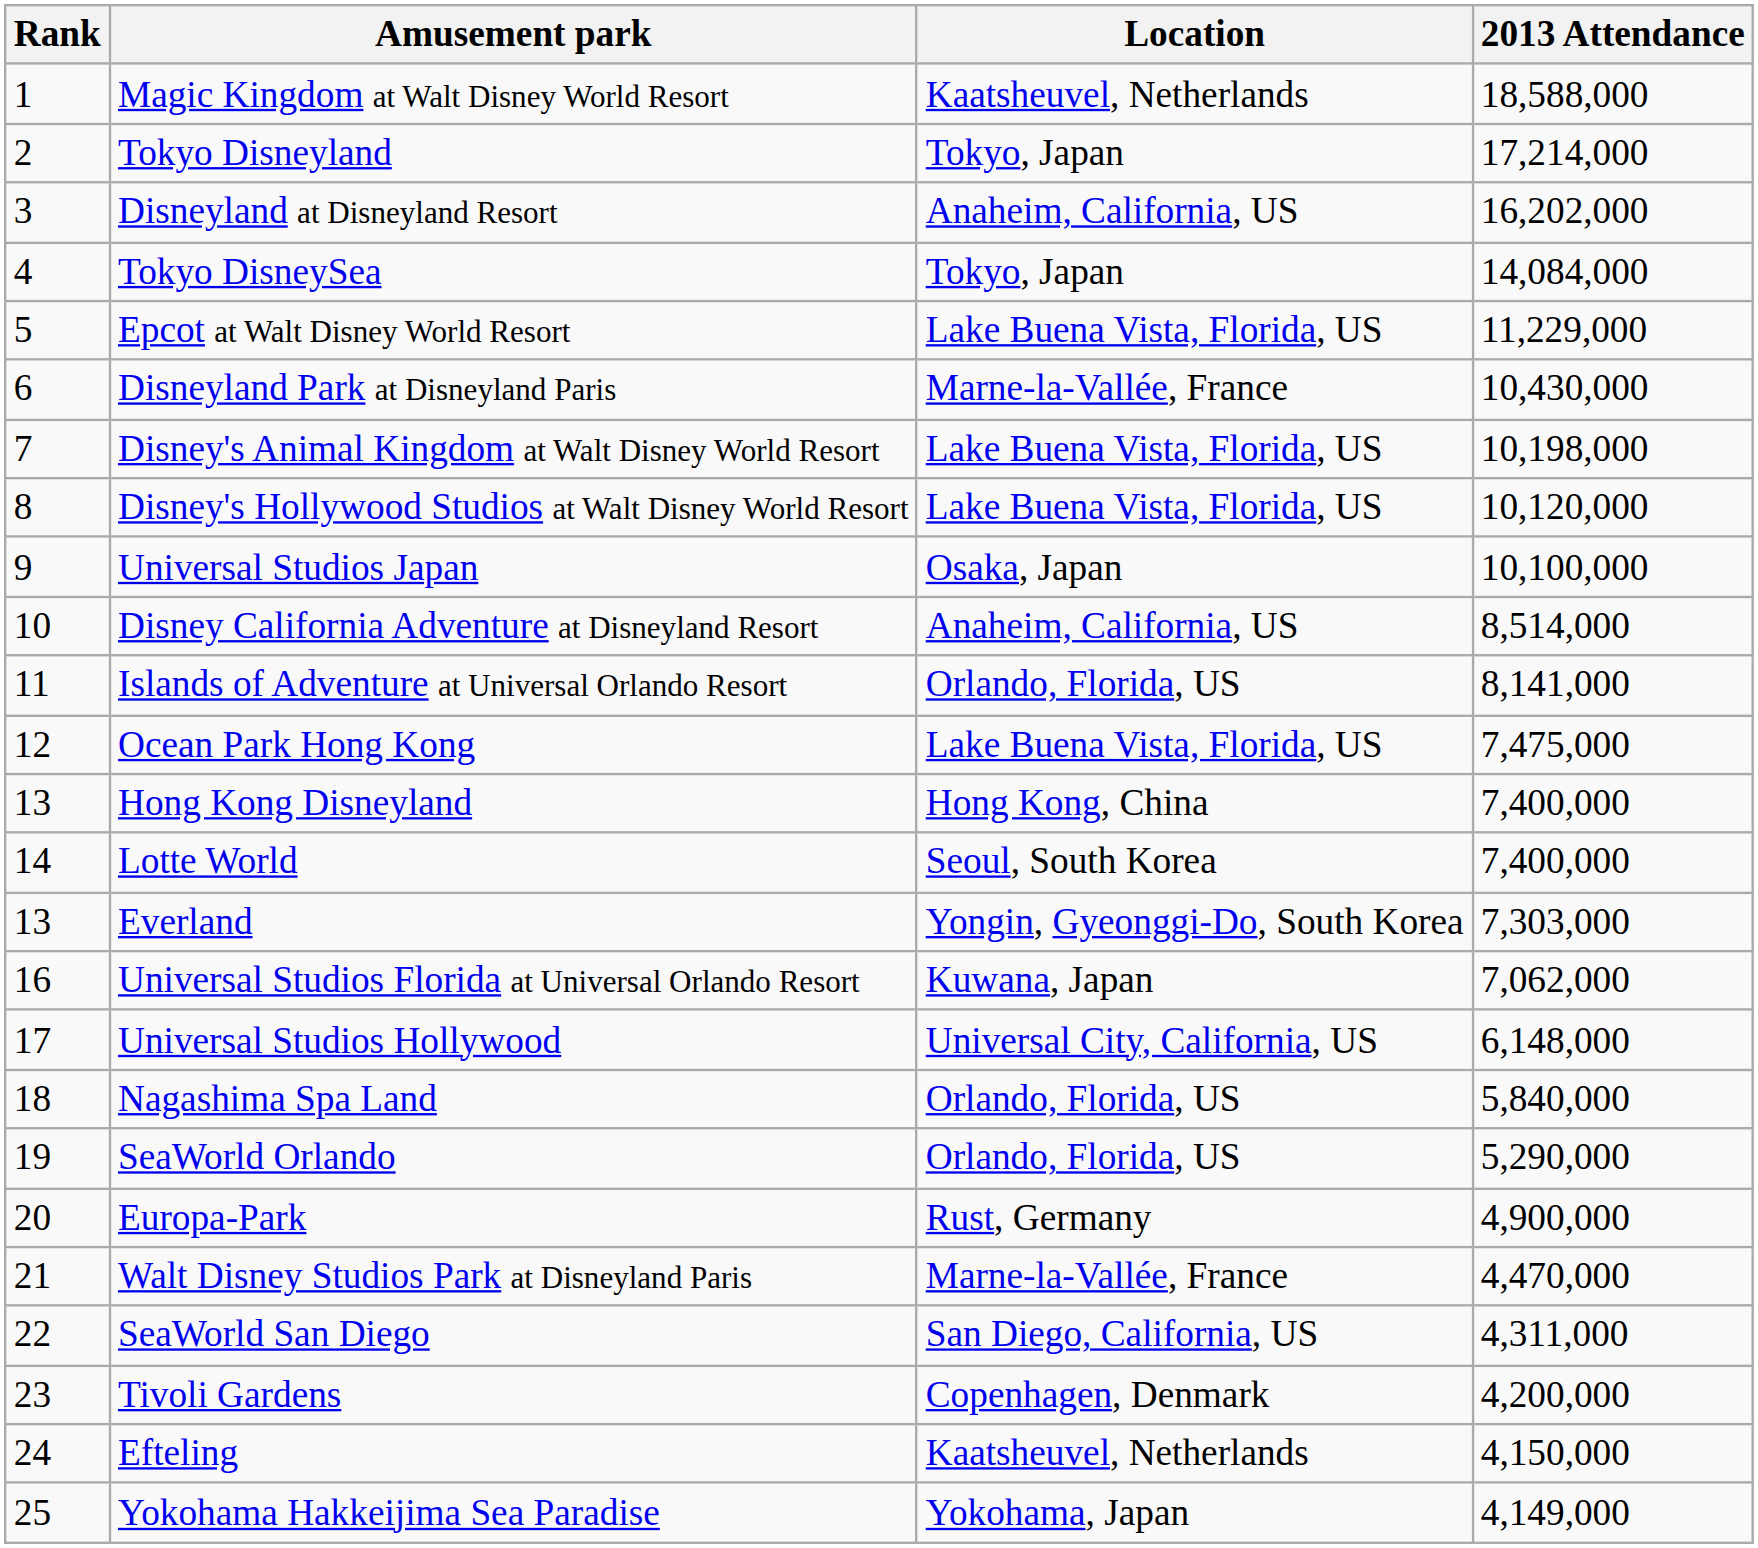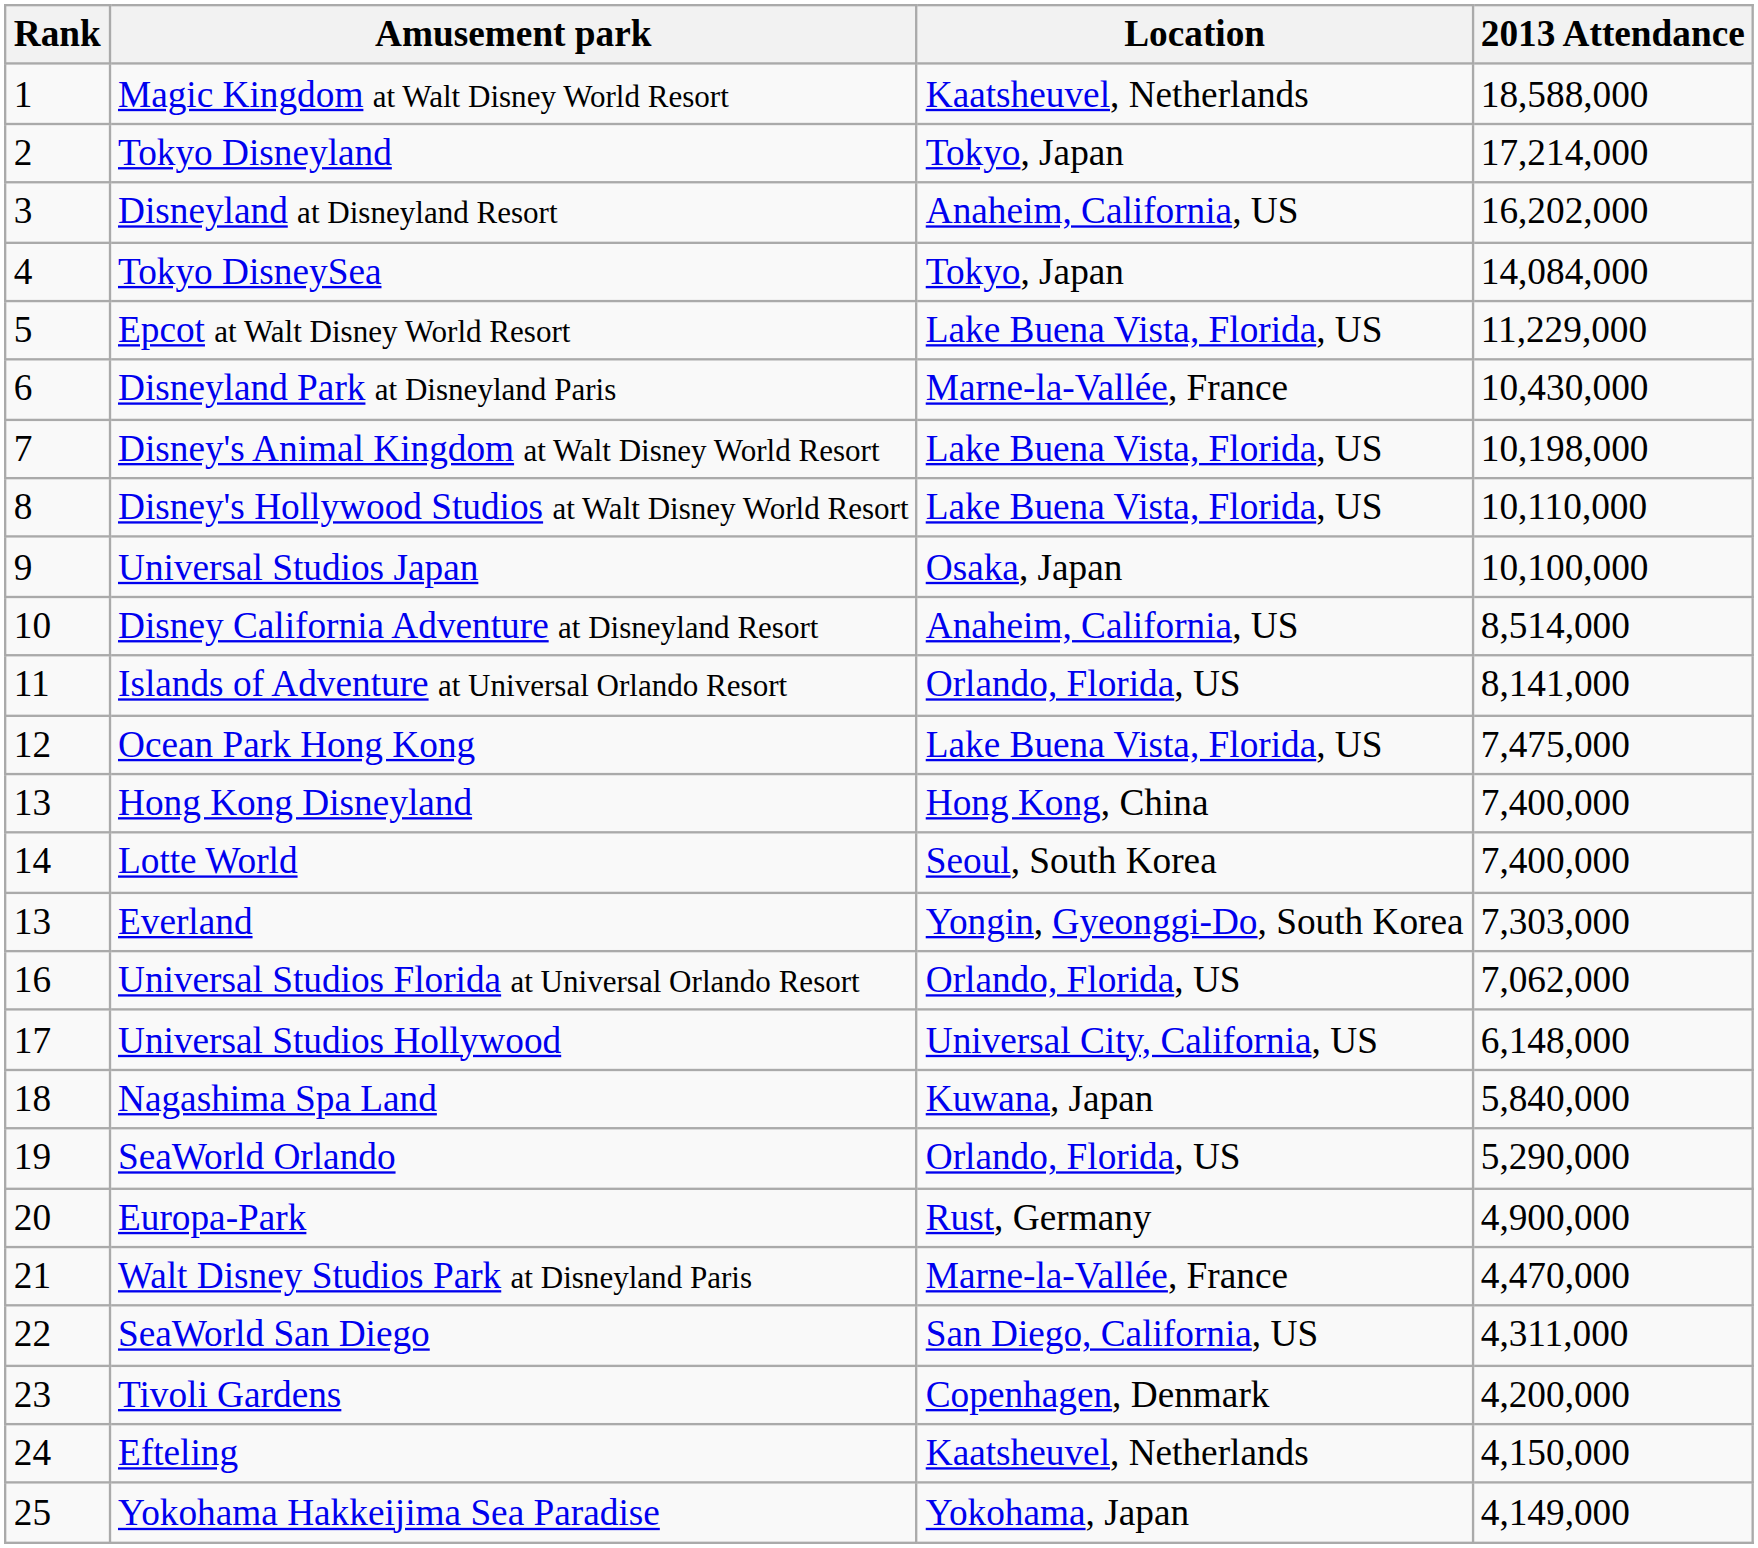 <table class="wikitable sortable">
 <tr>
 <th>Rank</th>
 <th>Amusement park</th>
 <th>Location</th>
 <th>2013 Attendance</th>
 </tr>
 <tr>
 <td>1</td>
 <td><a href='#'>Magic Kingdom</a> <small>at Walt Disney World Resort</small></td>
 <td><a href='#'>Kaatsheuvel</a>, Netherlands</td>
 <td>18,588,000</td>
 </tr>
 <tr>
 <td>2</td>
 <td><a href='#'>Tokyo Disneyland</a></td>
 <td><a href='#'>Tokyo</a>, Japan</td>
 <td>17,214,000</td>
 </tr>
 <tr>
 <td>3</td>
 <td><a href='#'>Disneyland</a> <small>at Disneyland Resort</small></td>
 <td><a href='#'>Anaheim, California</a>, US</td>
 <td>16,202,000</td>
 </tr>
 <tr>
 <td>4</td>
 <td><a href='#'>Tokyo DisneySea</a></td>
 <td><a href='#'>Tokyo</a>, Japan</td>
 <td>14,084,000</td>
 </tr>
 <tr>
 <td>5</td>
 <td><a href='#'>Epcot</a> <small>at Walt Disney World Resort</small></td>
 <td><a href='#'>Lake Buena Vista, Florida</a>, US</td>
 <td>11,229,000</td>
 </tr>
 <tr>
 <td>6</td>
 <td><a href='#'>Disneyland Park</a> <small>at Disneyland Paris</small></td>
 <td><a href='#'>Marne-la-Vallée</a>, France</td>
 <td>10,430,000</td>
 </tr>
 <tr>
 <td>7</td>
 <td><a href='#'>Disney's Animal Kingdom</a> <small>at Walt Disney World Resort</small></td>
 <td><a href='#'>Lake Buena Vista, Florida</a>, US</td>
 <td>10,198,000</td>
 </tr>
 <tr>
 <td>8</td>
 <td><a href='#'>Disney's Hollywood Studios</a> <small>at Walt Disney World Resort</small></td>
 <td><a href='#'>Lake Buena Vista, Florida</a>, US</td>
-<td>10,120,000</td>
+<td>10,110,000</td>
 </tr>
 <tr>
 <td>9</td>
 <td><a href='#'>Universal Studios Japan</a></td>
 <td><a href='#'>Osaka</a>, Japan</td>
 <td>10,100,000</td>
 </tr>
 <tr>
 <td>10</td>
 <td><a href='#'>Disney California Adventure</a> <small>at Disneyland Resort</small></td>
 <td><a href='#'>Anaheim, California</a>, US</td>
 <td>8,514,000</td>
 </tr>
 <tr>
 <td>11</td>
 <td><a href='#'>Islands of Adventure</a> <small>at Universal Orlando Resort</small></td>
 <td><a href='#'>Orlando, Florida</a>, US</td>
 <td>8,141,000</td>
 </tr>
 <tr>
 <td>12</td>
 <td><a href='#'>Ocean Park Hong Kong</a></td>
 <td><a href='#'>Lake Buena Vista, Florida</a>, US</td>
 <td>7,475,000</td>
 </tr>
 <tr>
 <td>13</td>
 <td><a href='#'>Hong Kong Disneyland</a></td>
 <td><a href='#'>Hong Kong</a>, China</td>
 <td>7,400,000</td>
 </tr>
 <tr>
 <td>14</td>
 <td><a href='#'>Lotte World</a></td>
 <td><a href='#'>Seoul</a>, South Korea</td>
 <td>7,400,000</td>
 </tr>
 <tr>
 <td>13</td>
 <td><a href='#'>Everland</a></td>
 <td><a href='#'>Yongin</a>, <a href='#'>Gyeonggi-Do</a>, South Korea</td>
 <td>7,303,000</td>
 </tr>
 <tr>
 <td>16</td>
 <td><a href='#'>Universal Studios Florida</a> <small>at Universal Orlando Resort</small></td>
-<td><a href='#'>Kuwana</a>, Japan</td>
+<td><a href='#'>Orlando, Florida</a>, US</td>
 <td>7,062,000</td>
 </tr>
 <tr>
 <td>17</td>
 <td><a href='#'>Universal Studios Hollywood</a></td>
 <td><a href='#'>Universal City, California</a>, US</td>
 <td>6,148,000</td>
 </tr>
 <tr>
 <td>18</td>
 <td><a href='#'>Nagashima Spa Land</a></td>
-<td><a href='#'>Orlando, Florida</a>, US</td>
+<td><a href='#'>Kuwana</a>, Japan</td>
 <td>5,840,000</td>
 </tr>
 <tr>
 <td>19</td>
 <td><a href='#'>SeaWorld Orlando</a></td>
 <td><a href='#'>Orlando, Florida</a>, US</td>
 <td>5,290,000</td>
 </tr>
 <tr>
 <td>20</td>
 <td><a href='#'>Europa-Park</a></td>
 <td><a href='#'>Rust</a>, Germany</td>
 <td>4,900,000</td>
 </tr>
 <tr>
 <td>21</td>
 <td><a href='#'>Walt Disney Studios Park</a> <small>at Disneyland Paris</small></td>
 <td><a href='#'>Marne-la-Vallée</a>, France</td>
 <td>4,470,000</td>
 </tr>
 <tr>
 <td>22</td>
 <td><a href='#'>SeaWorld San Diego</a></td>
 <td><a href='#'>San Diego, California</a>, US</td>
 <td>4,311,000</td>
 </tr>
 <tr>
 <td>23</td>
 <td><a href='#'>Tivoli Gardens</a></td>
 <td><a href='#'>Copenhagen</a>, Denmark</td>
 <td>4,200,000</td>
 </tr>
 <tr>
 <td>24</td>
 <td><a href='#'>Efteling</a></td>
 <td><a href='#'>Kaatsheuvel</a>, Netherlands</td>
 <td>4,150,000</td>
 </tr>
 <tr>
 <td>25</td>
 <td><a href='#'>Yokohama Hakkeijima Sea Paradise</a></td>
 <td><a href='#'>Yokohama</a>, Japan</td>
 <td>4,149,000</td>
 </tr>
 <tr>
 </tr>
 </table>
